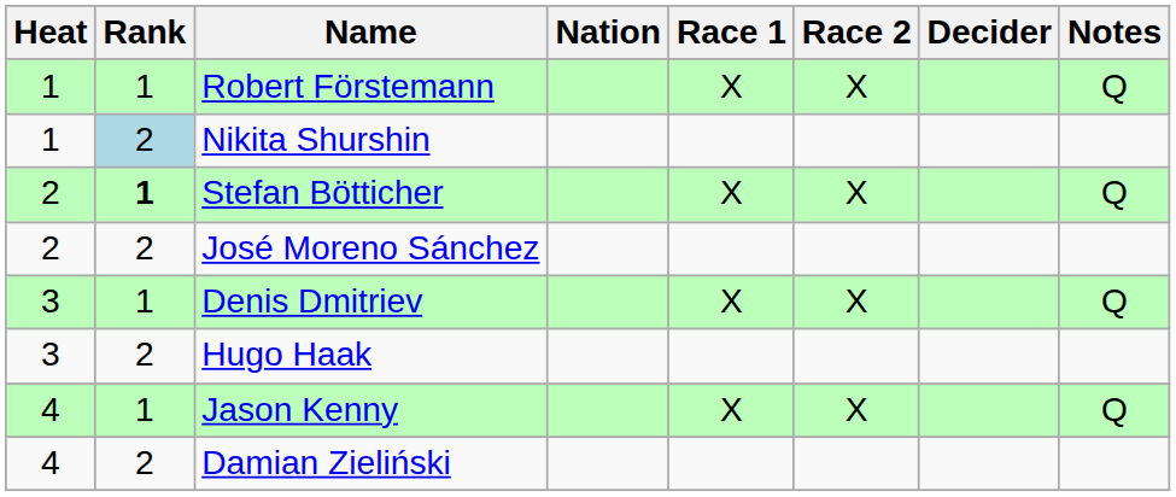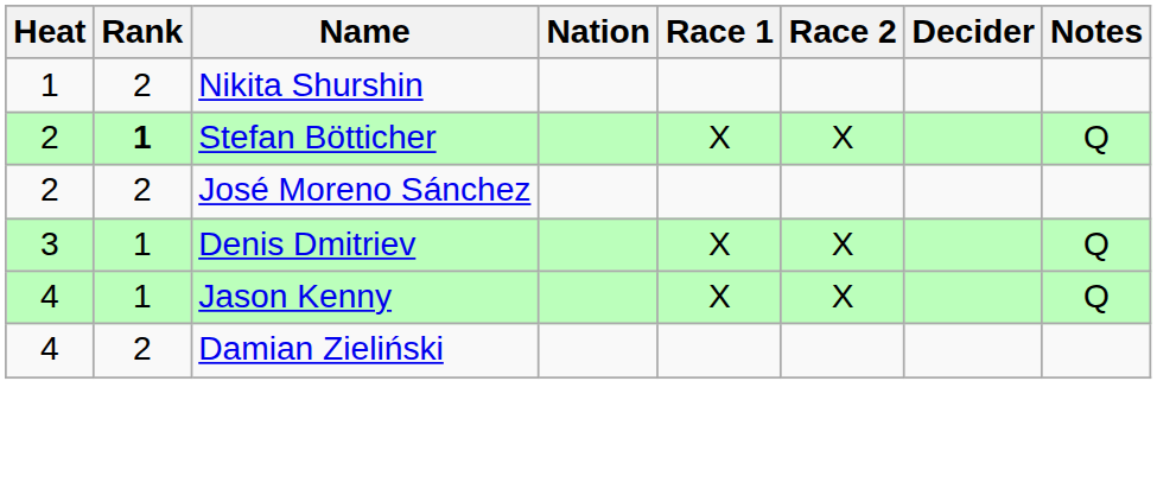 <table class="wikitable sortable" style="text-align:center">
 <tr>
 <th>Heat</th>
 <th>Rank</th>
 <th>Name</th>
 <th>Nation</th>
 <th>Race 1</th>
 <th>Race 2</th>
 <th>Decider</th>
 <th>Notes</th>
 </tr>
-<tr bgcolor=bbffbb>
-<td>1</td>
-<td>1</td>
-<td align=left><a href='#'>Robert Förstemann</a></td>
-<td align=left></td>
-<td>X</td>
-<td>X</td>
-<td></td>
-<td>Q</td>
-</tr>
 <tr>
 <td>1</td>
-<td style="background: lightblue;">2</td>
+<td>2</td>
 <td align=left><a href='#'>Nikita Shurshin</a></td>
 <td align=left></td>
 <td></td>
 <td></td>
 <td></td>
 <td></td>
 </tr>
 <tr bgcolor=bbffbb>
 <td>2</td>
 <td><strong>1</strong></td>
 <td align=left><a href='#'>Stefan Bötticher</a></td>
 <td align=left></td>
 <td>X</td>
 <td>X</td>
 <td></td>
 <td>Q</td>
 </tr>
 <tr>
 <td>2</td>
 <td>2</td>
 <td align=left><a href='#'>José Moreno Sánchez</a></td>
 <td align=left></td>
 <td></td>
 <td></td>
 <td></td>
 <td></td>
 </tr>
 <tr bgcolor=bbffbb>
 <td>3</td>
 <td>1</td>
 <td align=left><a href='#'>Denis Dmitriev</a></td>
 <td align=left></td>
 <td>X</td>
 <td>X</td>
 <td></td>
 <td>Q</td>
 </tr>
-<tr>
-<td>3</td>
-<td>2</td>
-<td align=left><a href='#'>Hugo Haak</a></td>
-<td align=left></td>
-<td></td>
-<td></td>
-<td></td>
-<td></td>
-</tr>
 <tr bgcolor=bbffbb>
 <td>4</td>
 <td>1</td>
 <td align=left><a href='#'>Jason Kenny</a></td>
 <td align=left></td>
 <td>X</td>
 <td>X</td>
 <td></td>
 <td>Q</td>
 </tr>
 <tr>
 <td>4</td>
 <td>2</td>
 <td align=left><a href='#'>Damian Zieliński</a></td>
 <td align=left></td>
 <td></td>
 <td></td>
 <td></td>
 <td></td>
 </tr>
 </table>
